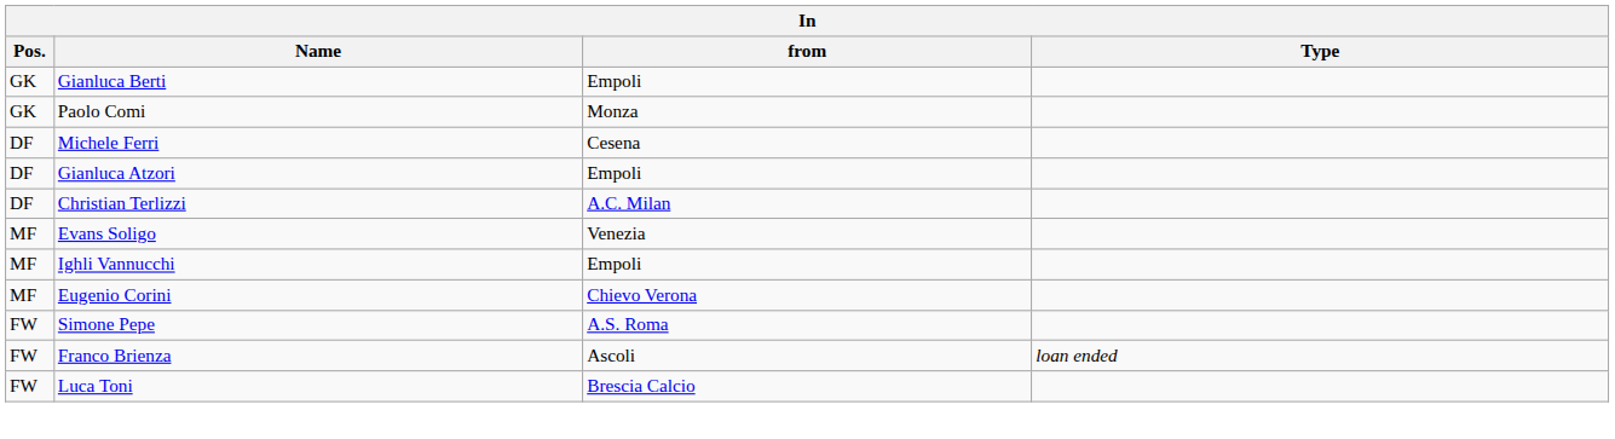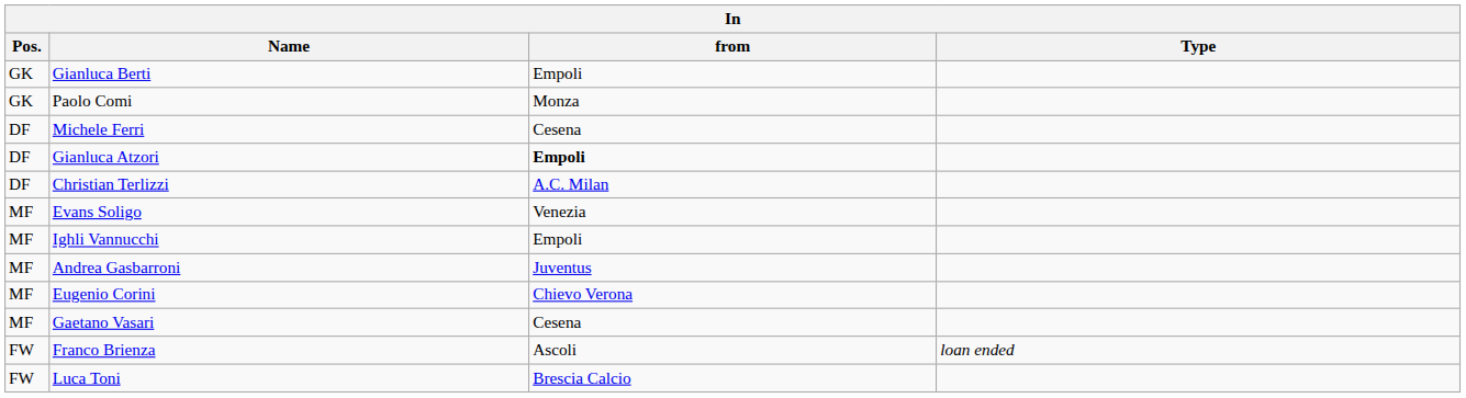 <table class="wikitable" style="font-size:90%;width:99%;">
 <tr>
 <th colspan="4">In</th>
 </tr>
 <tr>
 <th width=3%>Pos.</th>
 <th width=33%>Name</th>
 <th width=28%>from</th>
 <th width=36%>Type</th>
 </tr>
 <tr>
 <td>GK</td>
 <td><a href='#'>Gianluca Berti</a></td>
 <td>Empoli</td>
 <td></td>
 </tr>
 <tr>
 <td>GK</td>
 <td>Paolo Comi</td>
 <td>Monza</td>
 <td></td>
 </tr>
 <tr>
 <td>DF</td>
 <td><a href='#'>Michele Ferri</a></td>
 <td>Cesena</td>
 <td></td>
 </tr>
 <tr>
 <td>DF</td>
 <td><a href='#'>Gianluca Atzori</a></td>
-<td>Empoli</td>
+<td><strong>Empoli</strong></td>
 <td></td>
 </tr>
 <tr>
 <td>DF</td>
 <td><a href='#'>Christian Terlizzi</a></td>
 <td><a href='#'>A.C. Milan</a></td>
 <td></td>
 </tr>
 <tr>
 <td>MF</td>
 <td><a href='#'>Evans Soligo</a></td>
 <td>Venezia</td>
 <td></td>
 </tr>
 <tr>
 <td>MF</td>
 <td><a href='#'>Ighli Vannucchi</a></td>
 <td>Empoli</td>
 <td></td>
 </tr>
 <tr>
 <td>MF</td>
+<td><a href='#'>Andrea Gasbarroni</a></td>
+<td><a href='#'>Juventus</a></td>
+<td></td>
+</tr>
+<tr>
+<td>MF</td>
 <td><a href='#'>Eugenio Corini</a></td>
 <td><a href='#'>Chievo Verona</a></td>
 <td></td>
 </tr>
 <tr>
-<td>FW</td>
-<td><a href='#'>Simone Pepe</a></td>
-<td><a href='#'>A.S. Roma</a></td>
+<td>MF</td>
+<td><a href='#'>Gaetano Vasari</a></td>
+<td>Cesena</td>
 <td></td>
 </tr>
 <tr>
 <td>FW</td>
 <td><a href='#'>Franco Brienza</a></td>
 <td>Ascoli</td>
 <td><em>loan ended</em></td>
 </tr>
 <tr>
 <td>FW</td>
 <td><a href='#'>Luca Toni</a></td>
 <td><a href='#'>Brescia Calcio</a></td>
 <td></td>
 </tr>
 </table>
